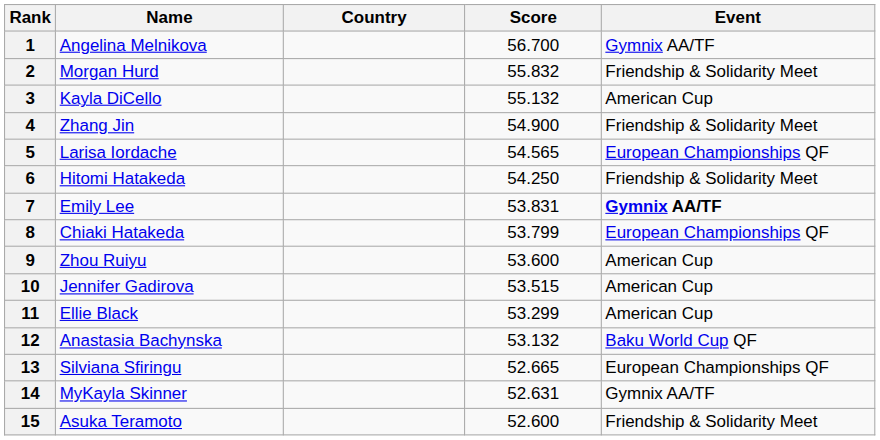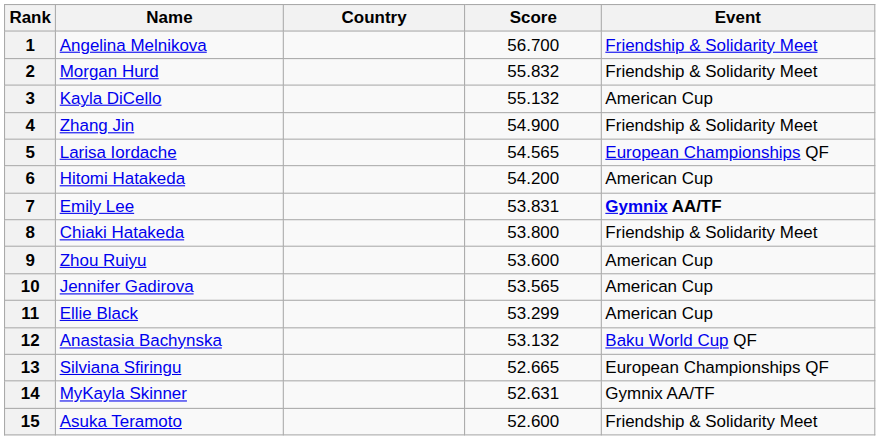 <table class="wikitable sortable" style="width:65%;">
 <tr>
 <th style="text-align:center; width:5%;">Rank</th>
 <th style="text-align:center; width:25%;">Name</th>
 <th style="text-align:center; width:20%;">Country</th>
 <th style="text-align:center; width:15%;">Score</th>
 <th style="text-align:center; width:30%;">Event</th>
 </tr>
 <tr>
 <th>1</th>
 <td><a href='#'>Angelina Melnikova</a></td>
 <td></td>
 <td align="center">56.700</td>
-<td><a href='#'>Gymnix</a> AA/TF</td>
+<td><a href='#'>Friendship & Solidarity Meet</a></td>
 </tr>
 <tr>
 <th>2</th>
 <td><a href='#'>Morgan Hurd</a></td>
 <td></td>
 <td align="center">55.832</td>
 <td>Friendship & Solidarity Meet</td>
 </tr>
 <tr>
 <th>3</th>
 <td><a href='#'>Kayla DiCello</a></td>
 <td></td>
 <td align="center">55.132</td>
 <td>American Cup</td>
 </tr>
 <tr>
 <th>4</th>
 <td><a href='#'>Zhang Jin</a></td>
 <td></td>
 <td align="center">54.900</td>
 <td>Friendship & Solidarity Meet</td>
 </tr>
 <tr>
 <th>5</th>
 <td><a href='#'>Larisa Iordache</a></td>
 <td></td>
 <td align="center">54.565</td>
 <td><a href='#'>European Championships</a> QF</td>
 </tr>
 <tr>
 <th>6</th>
 <td><a href='#'>Hitomi Hatakeda</a></td>
 <td></td>
-<td align="center">54.250</td>
-<td>Friendship & Solidarity Meet</td>
+<td align="center">54.200</td>
+<td>American Cup</td>
 </tr>
 <tr>
 <th>7</th>
 <td><a href='#'>Emily Lee</a></td>
 <td></td>
 <td align="center">53.831</td>
 <td><strong><a href='#'>Gymnix</a> AA/TF</strong></td>
 </tr>
 <tr>
 <th>8</th>
 <td><a href='#'>Chiaki Hatakeda</a></td>
 <td></td>
-<td align="center">53.799</td>
-<td><a href='#'>European Championships</a> QF</td>
+<td align="center">53.800</td>
+<td>Friendship & Solidarity Meet</td>
 </tr>
 <tr>
 <th>9</th>
 <td><a href='#'>Zhou Ruiyu</a></td>
 <td></td>
 <td align="center">53.600</td>
 <td>American Cup</td>
 </tr>
 <tr>
 <th>10</th>
 <td><a href='#'>Jennifer Gadirova</a></td>
 <td></td>
-<td align="center">53.515</td>
+<td align="center">53.565</td>
 <td>American Cup</td>
 </tr>
 <tr>
 <th>11</th>
 <td><a href='#'>Ellie Black</a></td>
 <td></td>
 <td align="center">53.299</td>
 <td>American Cup</td>
 </tr>
 <tr>
 <th>12</th>
 <td><a href='#'>Anastasia Bachynska</a></td>
 <td></td>
 <td align="center">53.132</td>
 <td><a href='#'>Baku World Cup</a> QF</td>
 </tr>
 <tr>
 <th>13</th>
 <td><a href='#'>Silviana Sfiringu</a></td>
 <td></td>
 <td align="center">52.665</td>
 <td>European Championships QF</td>
 </tr>
 <tr>
 <th>14</th>
 <td><a href='#'>MyKayla Skinner</a></td>
 <td></td>
 <td align="center">52.631</td>
 <td>Gymnix AA/TF</td>
 </tr>
 <tr>
 <th>15</th>
 <td><a href='#'>Asuka Teramoto</a></td>
 <td></td>
 <td align="center">52.600</td>
 <td>Friendship & Solidarity Meet</td>
 </tr>
 </table>
